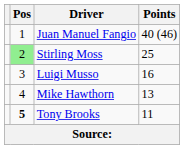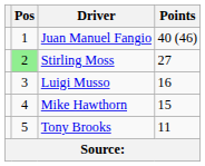 <table class="wikitable" style="font-size: 95%;">
 <tr>
 <th></th>
 <th>Pos</th>
 <th>Driver</th>
 <th>Points</th>
 </tr>
 <tr>
 <td align="left"></td>
 <td align="center">1</td>
 <td> <a href='#'>Juan Manuel Fangio</a></td>
 <td align="left">40 (46)</td>
 </tr>
 <tr>
 <td align="left"></td>
 <td align="center" style="background: lightgreen;">2</td>
 <td> <a href='#'>Stirling Moss</a></td>
-<td align="left">25</td>
+<td align="left">27</td>
 </tr>
 <tr>
 <td align="left"></td>
 <td align="center">3</td>
 <td> <a href='#'>Luigi Musso</a></td>
 <td align="left">16</td>
 </tr>
 <tr>
 <td align="left"></td>
 <td align="center">4</td>
 <td> <a href='#'>Mike Hawthorn</a></td>
-<td align="left">13</td>
+<td align="left">15</td>
 </tr>
 <tr>
 <td align="left"></td>
-<td align="center"><strong>5</strong></td>
+<td align="center">5</td>
 <td> <a href='#'>Tony Brooks</a></td>
 <td align="left">11</td>
 </tr>
 <tr>
 <th colspan=4>Source: </th>
 </tr>
 </table>
